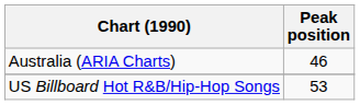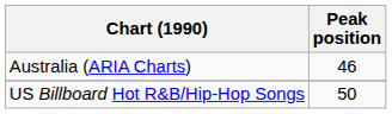 <table class="wikitable">
 <tr>
 <th>Chart (1990)</th>
 <th>Peak<br>position</th>
 </tr>
 <tr>
 <td>Australia (<a href='#'>ARIA Charts</a>)</td>
 <td align="center">46</td>
 </tr>
 <tr>
 </tr>
 <tr>
 </tr>
 <tr>
 <td>US <em>Billboard</em> <a href='#'>Hot R&B/Hip-Hop Songs</a></td>
-<td align="center">53</td>
+<td align="center">50</td>
 </tr>
 </table>
